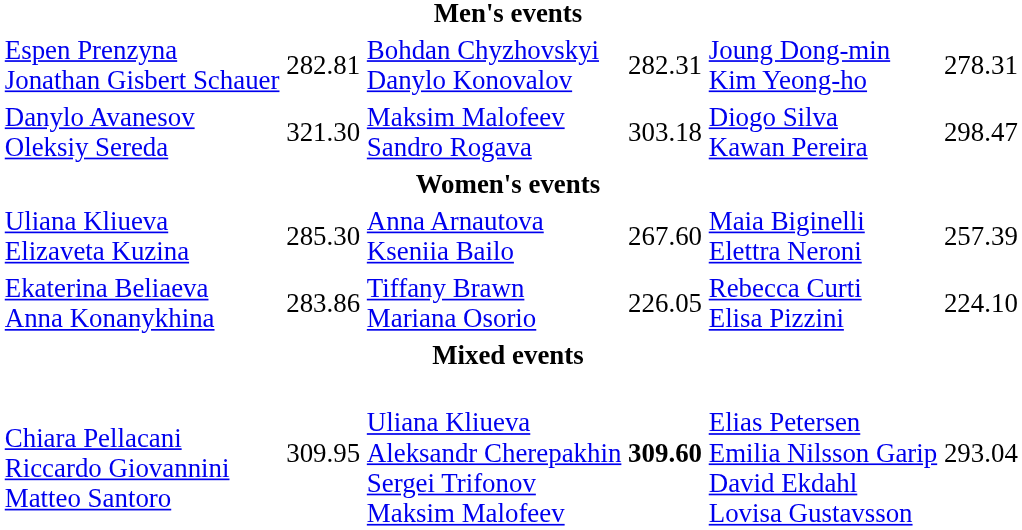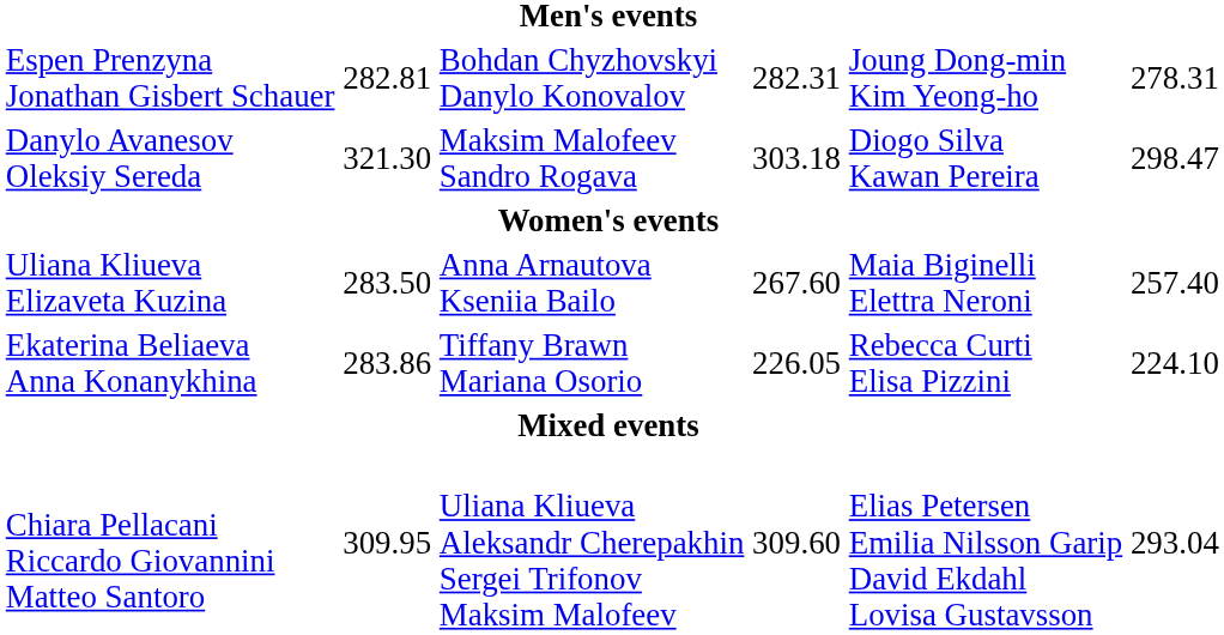 <table>
 <tr>
 <th colspan=7>Men's events</th>
 </tr>
 <tr>
 <td></td>
 <td><a href='#'>Espen Prenzyna</a><br><a href='#'>Jonathan Gisbert Schauer</a><br></td>
 <td>282.81</td>
 <td><a href='#'>Bohdan Chyzhovskyi</a><br><a href='#'>Danylo Konovalov</a><br></td>
 <td>282.31</td>
 <td><a href='#'>Joung Dong-min</a><br><a href='#'>Kim Yeong-ho</a><br></td>
 <td>278.31</td>
 </tr>
 <tr>
 <td></td>
 <td><a href='#'>Danylo Avanesov</a><br><a href='#'>Oleksiy Sereda</a><br></td>
 <td>321.30</td>
 <td><a href='#'>Maksim Malofeev</a><br><a href='#'>Sandro Rogava</a><br></td>
 <td>303.18</td>
 <td><a href='#'>Diogo Silva</a><br><a href='#'>Kawan Pereira</a><br></td>
 <td>298.47</td>
 </tr>
 <tr>
 <th colspan=7>Women's events</th>
 </tr>
 <tr>
 <td></td>
 <td><a href='#'>Uliana Kliueva</a><br><a href='#'>Elizaveta Kuzina</a><br></td>
-<td>285.30</td>
+<td>283.50</td>
 <td><a href='#'>Anna Arnautova</a><br><a href='#'>Kseniia Bailo</a><br></td>
 <td>267.60</td>
 <td><a href='#'>Maia Biginelli</a><br><a href='#'>Elettra Neroni</a><br></td>
-<td>257.39</td>
+<td>257.40</td>
 </tr>
 <tr>
 <td></td>
 <td><a href='#'>Ekaterina Beliaeva</a><br><a href='#'>Anna Konanykhina</a><br></td>
 <td>283.86</td>
 <td><a href='#'>Tiffany Brawn</a><br><a href='#'>Mariana Osorio</a><br></td>
 <td>226.05</td>
 <td><a href='#'>Rebecca Curti</a><br><a href='#'>Elisa Pizzini</a><br></td>
 <td>224.10</td>
 </tr>
 <tr>
 <th colspan=7>Mixed events</th>
 </tr>
 <tr>
 <td></td>
 <td><br><a href='#'>Chiara Pellacani</a><br><a href='#'>Riccardo Giovannini</a><br><a href='#'>Matteo Santoro</a></td>
 <td>309.95</td>
 <td><br><a href='#'>Uliana Kliueva</a><br><a href='#'>Aleksandr Cherepakhin</a><br><a href='#'>Sergei Trifonov</a><br><a href='#'>Maksim Malofeev</a></td>
-<td><strong>309.60</strong></td>
+<td>309.60</td>
 <td><br><a href='#'>Elias Petersen</a><br><a href='#'>Emilia Nilsson Garip</a><br><a href='#'>David Ekdahl</a><br><a href='#'>Lovisa Gustavsson</a></td>
 <td>293.04</td>
 </tr>
 </table>
